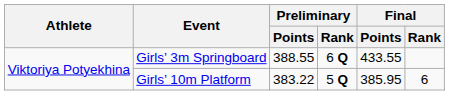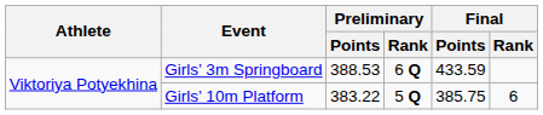 <table class="wikitable" border="1" style="font-size:90%">
 <tr>
 <th rowspan=2>Athlete</th>
 <th rowspan=2>Event</th>
 <th colspan=2>Preliminary</th>
 <th colspan=2>Final</th>
 </tr>
 <tr>
 <th>Points</th>
 <th>Rank</th>
 <th>Points</th>
 <th>Rank</th>
 </tr>
 <tr>
 <td rowspan=2><a href='#'>Viktoriya Potyekhina</a></td>
 <td><a href='#'>Girls’ 3m Springboard</a></td>
-<td align=center>388.55</td>
+<td align=center>388.53</td>
 <td align=center>6 <strong>Q</strong></td>
-<td align=center>433.55</td>
+<td align=center>433.59</td>
 <td align=center></td>
 </tr>
 <tr>
 <td><a href='#'>Girls’ 10m Platform</a></td>
 <td align=center>383.22</td>
 <td align=center>5 <strong>Q</strong></td>
-<td align=center>385.95</td>
+<td align=center>385.75</td>
 <td align=center>6</td>
 </tr>
 </table>
